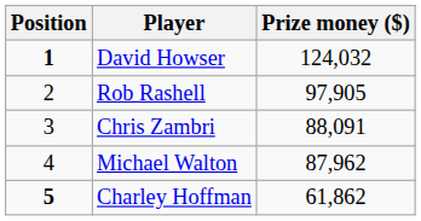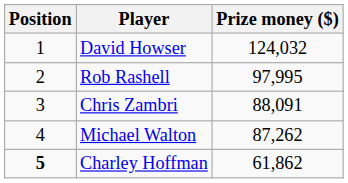 <table class="wikitable">
 <tr>
 <th>Position</th>
 <th>Player</th>
 <th>Prize money ($)</th>
 </tr>
 <tr>
-<td align=center><strong>1</strong></td>
+<td align=center>1</td>
 <td> <a href='#'>David Howser</a></td>
 <td align=center>124,032</td>
 </tr>
 <tr>
 <td align=center>2</td>
 <td> <a href='#'>Rob Rashell</a></td>
-<td align=center>97,905</td>
+<td align=center>97,995</td>
 </tr>
 <tr>
 <td align=center>3</td>
 <td> <a href='#'>Chris Zambri</a></td>
 <td align=center>88,091</td>
 </tr>
 <tr>
 <td align=center>4</td>
 <td> <a href='#'>Michael Walton</a></td>
-<td align=center>87,962</td>
+<td align=center>87,262</td>
 </tr>
 <tr>
 <td align=center><strong>5</strong></td>
 <td> <a href='#'>Charley Hoffman</a></td>
 <td align=center>61,862</td>
 </tr>
 </table>
